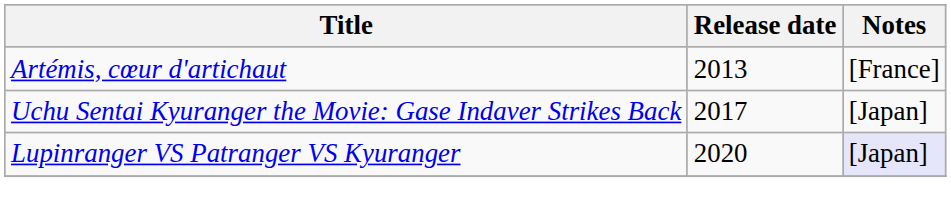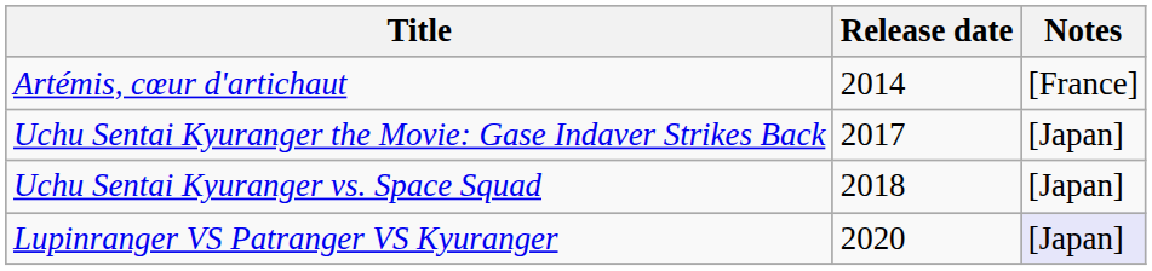 <table class="wikitable sortable">
 <tr>
 <th scope="col">Title</th>
 <th scope="col">Release date</th>
 <th scope="col" class="unsortable">Notes</th>
 </tr>
 <tr>
 <td><em><a href='#'>Artémis, cœur d'artichaut</a></em></td>
-<td>2013</td>
+<td>2014</td>
 <td>[France]</td>
 </tr>
 <tr>
 <td><em><a href='#'>Uchu Sentai Kyuranger the Movie: Gase Indaver Strikes Back</a></em></td>
 <td>2017</td>
+<td>[Japan]</td>
+</tr>
+<tr>
+<td><em><a href='#'>Uchu Sentai Kyuranger vs. Space Squad</a></em></td>
+<td>2018</td>
 <td>[Japan]</td>
 </tr>
 <tr>
 <td><em><a href='#'>Lupinranger VS Patranger VS Kyuranger</a></em></td>
 <td>2020</td>
 <td style="background: lavender;">[Japan]</td>
 </tr>
 <tr>
 </tr>
 </table>
